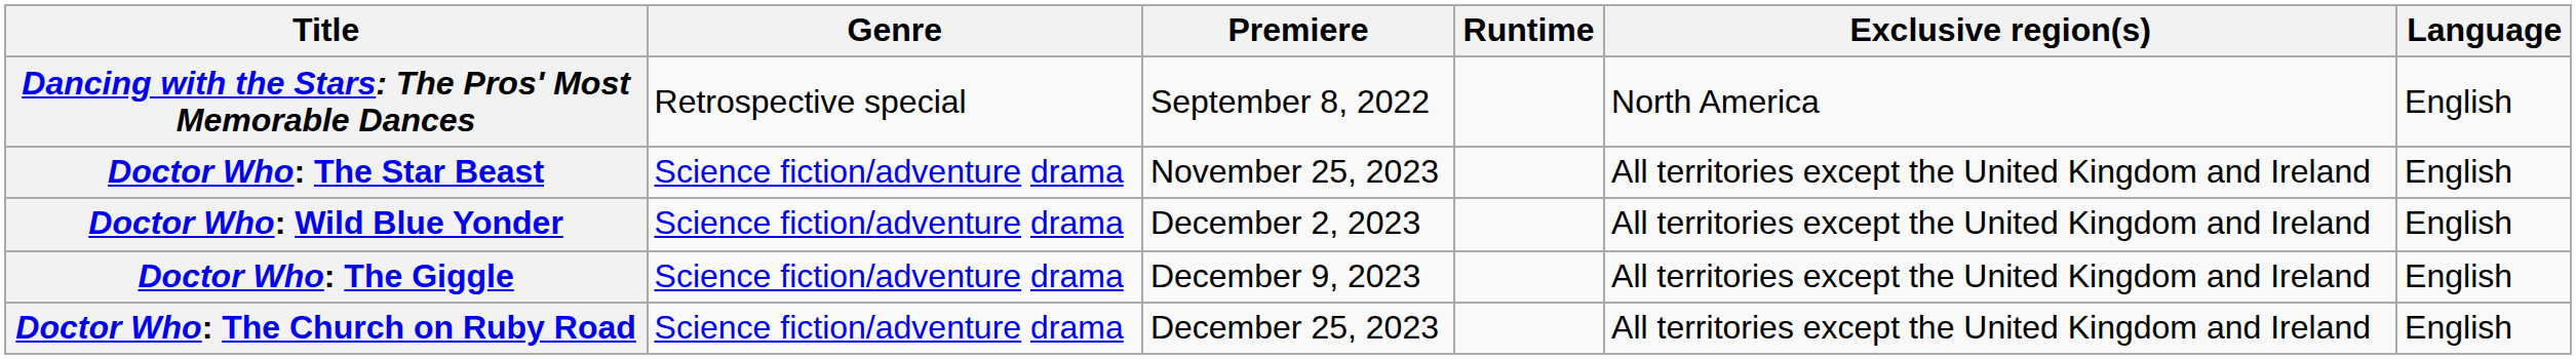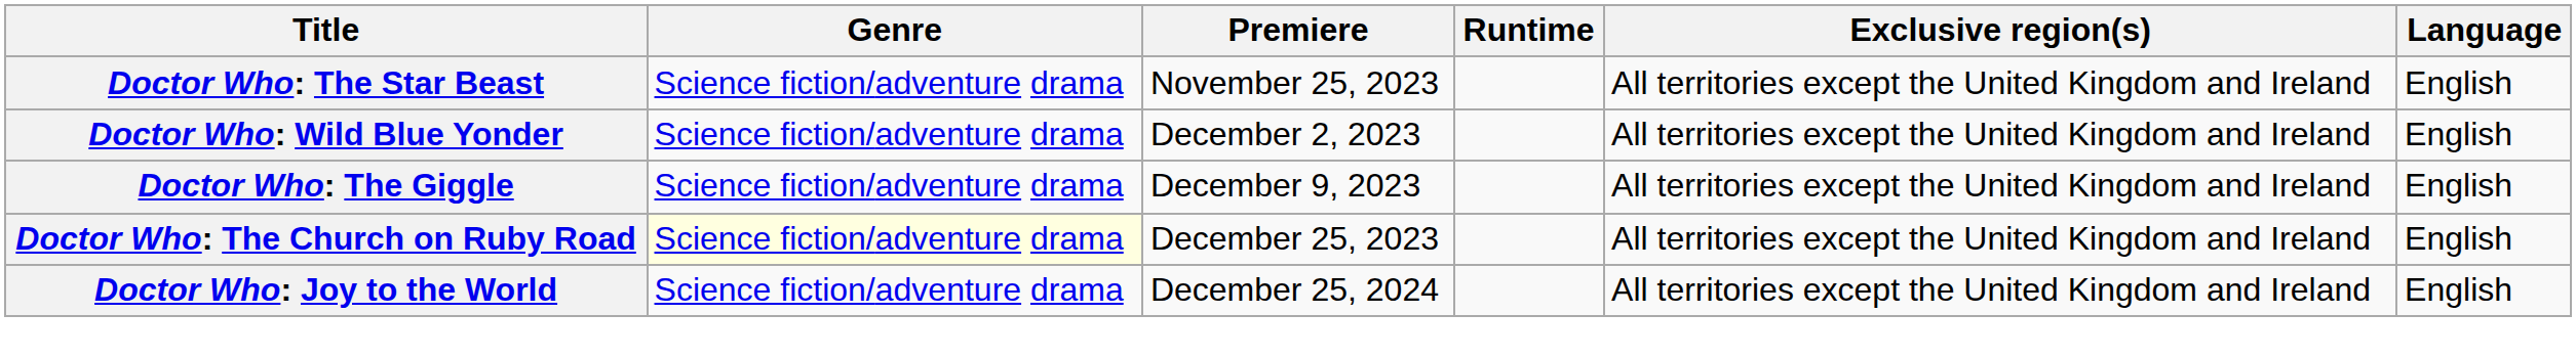 <table class="wikitable sortable plainrowheaders" style="width:99%;">
 <tr>
 <th scope="col" style="width:25%;">Title</th>
 <th>Genre</th>
 <th>Premiere</th>
 <th>Runtime</th>
 <th>Exclusive region(s)</th>
 <th>Language</th>
-</tr>
-<tr>
-<th scope="row"><em><a href='#'>Dancing with the Stars</a>: The Pros' Most Memorable Dances</em></th>
-<td>Retrospective special</td>
-<td>September 8, 2022</td>
-<td></td>
-<td>North America</td>
-<td>English</td>
 </tr>
 <tr>
 <th scope="row"><em><a href='#'>Doctor Who</a></em>: <a href='#'>The Star Beast</a></th>
 <td><a href='#'>Science fiction/</a><a href='#'>adventure</a> <a href='#'>drama</a></td>
 <td>November 25, 2023</td>
 <td></td>
 <td>All territories except the United Kingdom and Ireland</td>
 <td>English</td>
 </tr>
 <tr>
 <th scope="row"><em><a href='#'>Doctor Who</a></em>: <a href='#'>Wild Blue Yonder</a></th>
 <td><a href='#'>Science fiction/</a><a href='#'>adventure</a> <a href='#'>drama</a></td>
 <td>December 2, 2023</td>
 <td></td>
 <td>All territories except the United Kingdom and Ireland</td>
 <td>English</td>
 </tr>
 <tr>
 <th scope="row"><em><a href='#'>Doctor Who</a></em>: <a href='#'>The Giggle</a></th>
 <td><a href='#'>Science fiction/</a><a href='#'>adventure</a> <a href='#'>drama</a></td>
 <td>December 9, 2023</td>
 <td></td>
 <td>All territories except the United Kingdom and Ireland</td>
 <td>English</td>
 </tr>
 <tr>
 <th scope="row"><em><a href='#'>Doctor Who</a></em>: <a href='#'>The Church on Ruby Road</a></th>
+<td style="background: lightyellow;"><a href='#'>Science fiction/</a><a href='#'>adventure</a> <a href='#'>drama</a></td>
+<td>December 25, 2023</td>
+<td></td>
+<td>All territories except the United Kingdom and Ireland</td>
+<td>English</td>
+</tr>
+<tr>
+<th scope="row"><em><a href='#'>Doctor Who</a></em>: <a href='#'>Joy to the World</a></th>
 <td><a href='#'>Science fiction/</a><a href='#'>adventure</a> <a href='#'>drama</a></td>
-<td>December 25, 2023</td>
+<td>December 25, 2024</td>
 <td></td>
 <td>All territories except the United Kingdom and Ireland</td>
 <td>English</td>
 </tr>
 <tr>
 </tr>
 </table>
